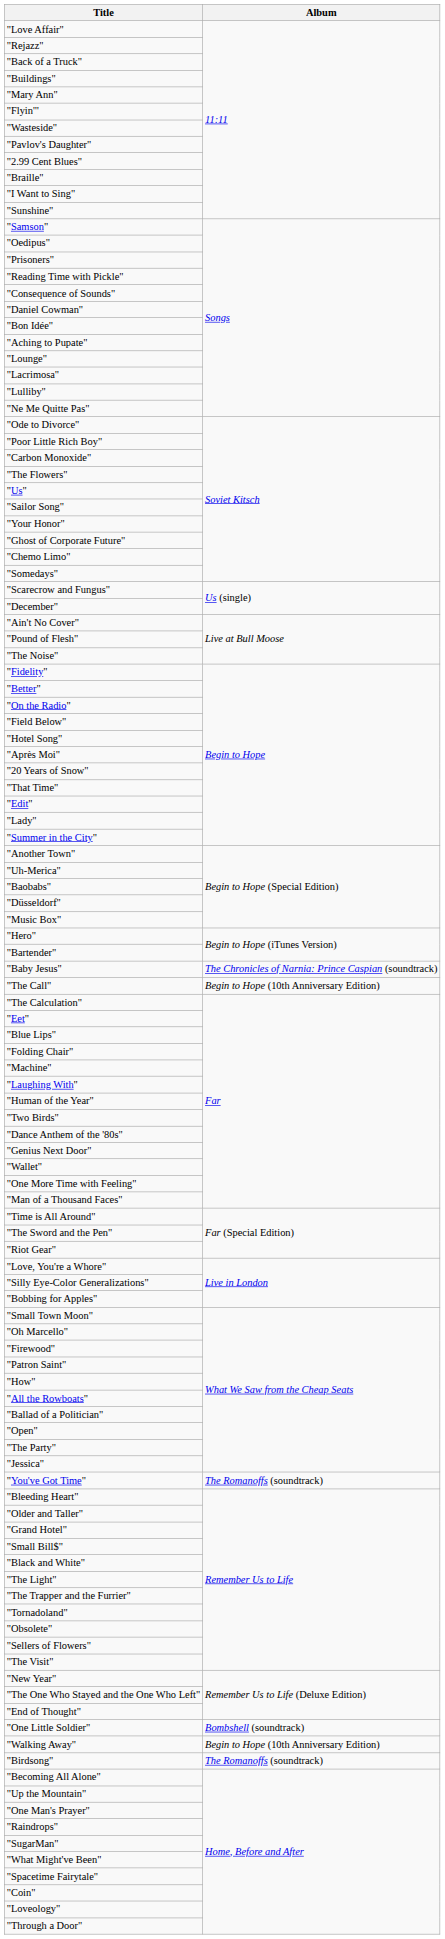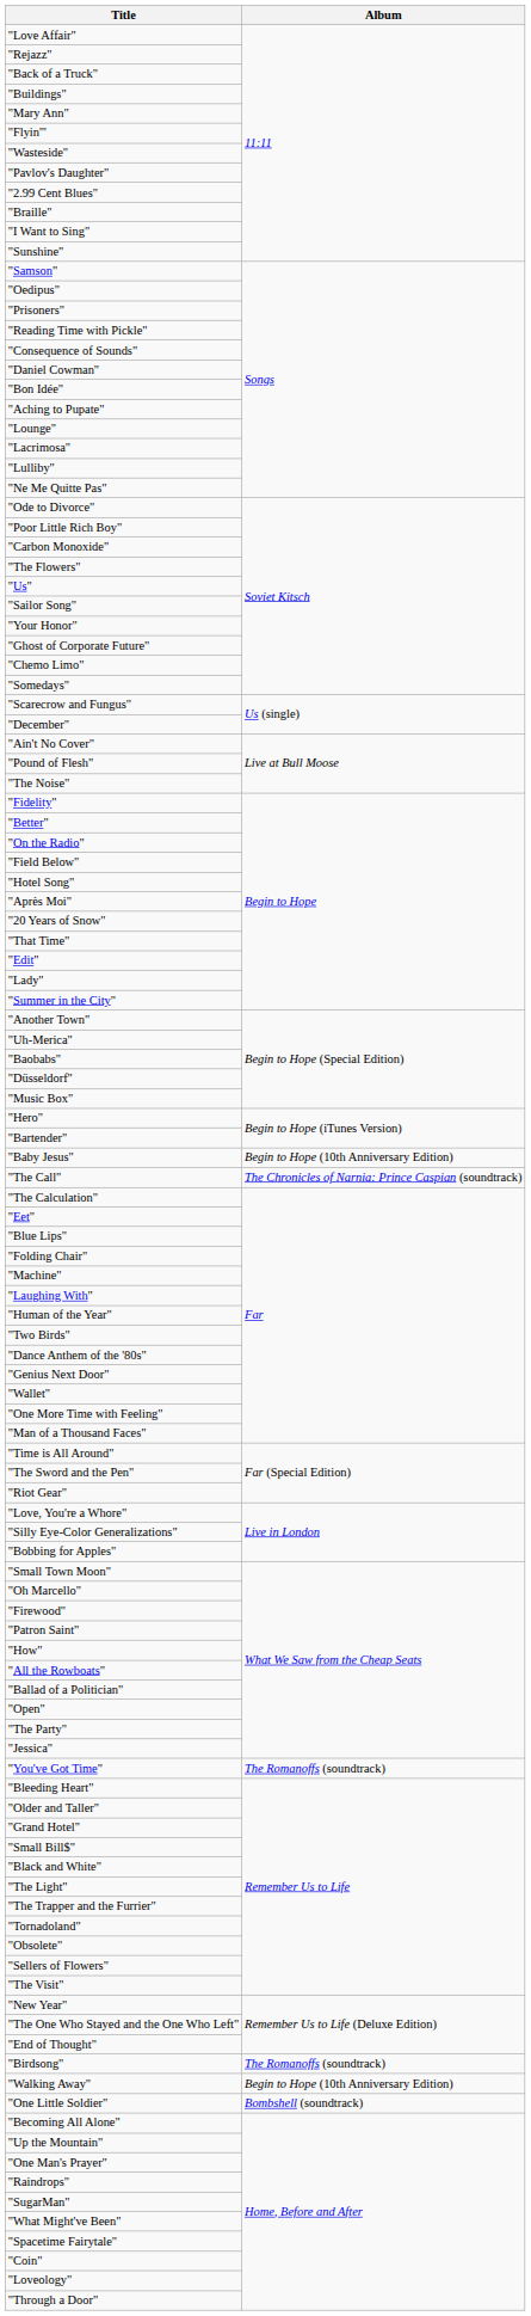 <table class="wikitable">
 <tr>
 <th>Title</th>
 <th>Album</th>
 </tr>
 <tr>
 <td>"Love Affair"</td>
 <td rowspan=12><em><a href='#'>11:11</a></em></td>
 </tr>
 <tr>
 <td>"Rejazz"</td>
 </tr>
 <tr>
 <td>"Back of a Truck"</td>
 </tr>
 <tr>
 <td>"Buildings"</td>
 </tr>
 <tr>
 <td>"Mary Ann"</td>
 </tr>
 <tr>
 <td>"Flyin'"</td>
 </tr>
 <tr>
 <td>"Wasteside"</td>
 </tr>
 <tr>
 <td>"Pavlov's Daughter"</td>
 </tr>
 <tr>
 <td>"2.99 Cent Blues"</td>
 </tr>
 <tr>
 <td>"Braille"</td>
 </tr>
 <tr>
 <td>"I Want to Sing"</td>
 </tr>
 <tr>
 <td>"Sunshine"</td>
 </tr>
 <tr>
 <td>"<a href='#'>Samson</a>"</td>
 <td rowspan=12><em><a href='#'>Songs</a></em></td>
 </tr>
 <tr>
 <td>"Oedipus"</td>
 </tr>
 <tr>
 <td>"Prisoners"</td>
 </tr>
 <tr>
 <td>"Reading Time with Pickle"</td>
 </tr>
 <tr>
 <td>"Consequence of Sounds"</td>
 </tr>
 <tr>
 <td>"Daniel Cowman"</td>
 </tr>
 <tr>
 <td>"Bon Idée"</td>
 </tr>
 <tr>
 <td>"Aching to Pupate"</td>
 </tr>
 <tr>
 <td>"Lounge"</td>
 </tr>
 <tr>
 <td>"Lacrimosa"</td>
 </tr>
 <tr>
 <td>"Lulliby"</td>
 </tr>
 <tr>
 <td>"Ne Me Quitte Pas"</td>
 </tr>
 <tr>
 <td>"Ode to Divorce"</td>
 <td rowspan=10><em><a href='#'>Soviet Kitsch</a></em></td>
 </tr>
 <tr>
 <td>"Poor Little Rich Boy"</td>
 </tr>
 <tr>
 <td>"Carbon Monoxide"</td>
 </tr>
 <tr>
 <td>"The Flowers"</td>
 </tr>
 <tr>
 <td>"<a href='#'>Us</a>"</td>
 </tr>
 <tr>
 <td>"Sailor Song"</td>
 </tr>
 <tr>
 <td>"Your Honor"</td>
 </tr>
 <tr>
 <td>"Ghost of Corporate Future"</td>
 </tr>
 <tr>
 <td>"Chemo Limo"</td>
 </tr>
 <tr>
 <td>"Somedays"</td>
 </tr>
 <tr>
 <td>"Scarecrow and Fungus"</td>
 <td rowspan="2"><a href='#'><em>Us</em></a> (single)</td>
 </tr>
 <tr>
 <td>"December"</td>
 </tr>
 <tr>
 <td>"Ain't No Cover"</td>
 <td rowspan=3><em>Live at Bull Moose</em></td>
 </tr>
 <tr>
 <td>"Pound of Flesh"</td>
 </tr>
 <tr>
 <td>"The Noise"</td>
 </tr>
 <tr>
 <td>"<a href='#'>Fidelity</a>"</td>
 <td rowspan=11><em><a href='#'>Begin to Hope</a></em></td>
 </tr>
 <tr>
 <td>"<a href='#'>Better</a>"</td>
 </tr>
 <tr>
 <td>"<a href='#'>On the Radio</a>"</td>
 </tr>
 <tr>
 <td>"Field Below"</td>
 </tr>
 <tr>
 <td>"Hotel Song"</td>
 </tr>
 <tr>
 <td>"Après Moi"</td>
 </tr>
 <tr>
 <td>"20 Years of Snow"</td>
 </tr>
 <tr>
 <td>"That Time"</td>
 </tr>
 <tr>
 <td>"<a href='#'>Edit</a>"</td>
 </tr>
 <tr>
 <td>"Lady"</td>
 </tr>
 <tr>
 <td>"<a href='#'>Summer in the City</a>"</td>
 </tr>
 <tr>
 <td>"Another Town"</td>
 <td rowspan=5><em>Begin to Hope</em> (Special Edition)</td>
 </tr>
 <tr>
 <td>"Uh-Merica"</td>
 </tr>
 <tr>
 <td>"Baobabs"</td>
 </tr>
 <tr>
 <td>"Düsseldorf"</td>
 </tr>
 <tr>
 <td>"Music Box"</td>
 </tr>
 <tr>
 <td>"Hero"</td>
 <td rowspan=2><em>Begin to Hope</em> (iTunes Version)</td>
 </tr>
 <tr>
 <td>"Bartender"</td>
 </tr>
 <tr>
 <td>"Baby Jesus"</td>
-<td><em><a href='#'>The Chronicles of Narnia: Prince Caspian</a> </em>(soundtrack)</td>
+<td><em>Begin to Hope</em> (10th Anniversary Edition)</td>
 </tr>
 <tr>
 <td>"The Call"</td>
-<td><em>Begin to Hope</em> (10th Anniversary Edition)</td>
+<td><em><a href='#'>The Chronicles of Narnia: Prince Caspian</a> </em>(soundtrack)</td>
 </tr>
 <tr>
 <td>"The Calculation"</td>
 <td rowspan=13><em><a href='#'>Far</a></em></td>
 </tr>
 <tr>
 <td>"<a href='#'>Eet</a>"</td>
 </tr>
 <tr>
 <td>"Blue Lips"</td>
 </tr>
 <tr>
 <td>"Folding Chair"</td>
 </tr>
 <tr>
 <td>"Machine"</td>
 </tr>
 <tr>
 <td>"<a href='#'>Laughing With</a>"</td>
 </tr>
 <tr>
 <td>"Human of the Year"</td>
 </tr>
 <tr>
 <td>"Two Birds"</td>
 </tr>
 <tr>
 <td>"Dance Anthem of the '80s"</td>
 </tr>
 <tr>
 <td>"Genius Next Door"</td>
 </tr>
 <tr>
 <td>"Wallet"</td>
 </tr>
 <tr>
 <td>"One More Time with Feeling"</td>
 </tr>
 <tr>
 <td>"Man of a Thousand Faces"</td>
 </tr>
 <tr>
 <td>"Time is All Around"</td>
 <td rowspan=3><em>Far</em> (Special Edition)</td>
 </tr>
 <tr>
 <td>"The Sword and the Pen"</td>
 </tr>
 <tr>
 <td>"Riot Gear"</td>
 </tr>
 <tr>
 <td>"Love, You're a Whore"</td>
 <td rowspan=3><em><a href='#'>Live in London</a></em></td>
 </tr>
 <tr>
 <td>"Silly Eye-Color Generalizations"</td>
 </tr>
 <tr>
 <td>"Bobbing for Apples"</td>
 </tr>
 <tr>
 <td>"Small Town Moon"</td>
 <td rowspan=10><em><a href='#'>What We Saw from the Cheap Seats</a></em></td>
 </tr>
 <tr>
 <td>"Oh Marcello"</td>
 </tr>
 <tr>
 <td>"Firewood"</td>
 </tr>
 <tr>
 <td>"Patron Saint"</td>
 </tr>
 <tr>
 <td>"How"</td>
 </tr>
 <tr>
 <td>"<a href='#'>All the Rowboats</a>"</td>
 </tr>
 <tr>
 <td>"Ballad of a Politician"</td>
 </tr>
 <tr>
 <td>"Open"</td>
 </tr>
 <tr>
 <td>"The Party"</td>
 </tr>
 <tr>
 <td>"Jessica"</td>
 </tr>
 <tr>
 <td>"<a href='#'>You've Got Time</a>"</td>
 <td rowspan=1><em><a href='#'>The Romanoffs</a></em> (soundtrack)</td>
 </tr>
 <tr>
 <td>"Bleeding Heart"</td>
 <td rowspan=11><em><a href='#'>Remember Us to Life</a></em></td>
 </tr>
 <tr>
 <td>"Older and Taller"</td>
 </tr>
 <tr>
 <td>"Grand Hotel"</td>
 </tr>
 <tr>
 <td>"Small Bill$"</td>
 </tr>
 <tr>
 <td>"Black and White"</td>
 </tr>
 <tr>
 <td>"The Light"</td>
 </tr>
 <tr>
 <td>"The Trapper and the Furrier"</td>
 </tr>
 <tr>
 <td>"Tornadoland"</td>
 </tr>
 <tr>
 <td>"Obsolete"</td>
 </tr>
 <tr>
 <td>"Sellers of Flowers"</td>
 </tr>
 <tr>
 <td>"The Visit"</td>
 </tr>
 <tr>
 <td>"New Year"</td>
 <td rowspan=3><em>Remember Us to Life</em> (Deluxe Edition)</td>
 </tr>
 <tr>
 <td>"The One Who Stayed and the One Who Left"</td>
 </tr>
 <tr>
 <td>"End of Thought"</td>
 </tr>
 <tr>
-<td>"One Little Soldier"</td>
-<td rowspan=1><em><a href='#'>Bombshell</a></em> (soundtrack)</td>
+<td>"Birdsong"</td>
+<td rowspan=1><em><a href='#'>The Romanoffs</a></em> (soundtrack)</td>
 </tr>
 <tr>
 <td>"Walking Away"</td>
 <td><em>Begin to Hope</em> (10th Anniversary Edition)</td>
 </tr>
 <tr>
-<td>"Birdsong"</td>
-<td rowspan=1><em><a href='#'>The Romanoffs</a></em> (soundtrack)</td>
+<td>"One Little Soldier"</td>
+<td rowspan=1><em><a href='#'>Bombshell</a></em> (soundtrack)</td>
 </tr>
 <tr>
 <td>"Becoming All Alone"</td>
 <td rowspan=10><em><a href='#'>Home, Before and After</a></em></td>
 </tr>
 <tr>
 <td>"Up the Mountain"</td>
 </tr>
 <tr>
 <td>"One Man's Prayer"</td>
 </tr>
 <tr>
 <td>"Raindrops"</td>
 </tr>
 <tr>
 <td>"SugarMan"</td>
 </tr>
 <tr>
 <td>"What Might've Been"</td>
 </tr>
 <tr>
 <td>"Spacetime Fairytale"</td>
 </tr>
 <tr>
 <td>"Coin"</td>
 </tr>
 <tr>
 <td>"Loveology"</td>
 </tr>
 <tr>
 <td>"Through a Door"</td>
 </tr>
 </table>
